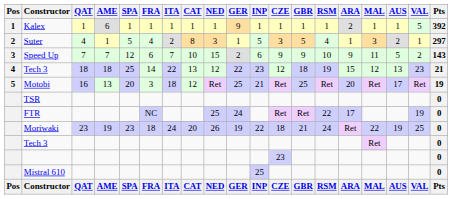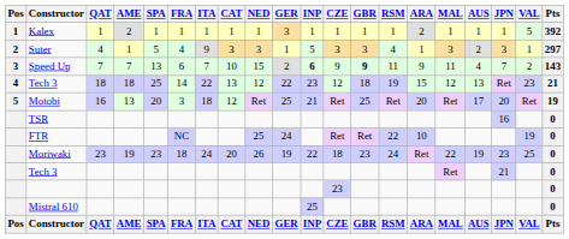 <table class="wikitable" style="font-size: 85%; text-align:center">
 <tr valign="top">
 <th valign="middle">Pos</th>
 <th valign="middle">Constructor</th>
 <th><a href='#'>QAT</a><br></th>
 <th><a href='#'>AME</a><br></th>
 <th><a href='#'>SPA</a><br></th>
 <th><a href='#'>FRA</a><br></th>
 <th><a href='#'>ITA</a><br></th>
 <th><a href='#'>CAT</a><br></th>
 <th><a href='#'>NED</a><br></th>
 <th><a href='#'>GER</a><br></th>
 <th><a href='#'>INP</a><br></th>
 <th><a href='#'>CZE</a><br></th>
 <th><a href='#'>GBR</a><br></th>
 <th><a href='#'>RSM</a><br></th>
 <th><a href='#'>ARA</a><br></th>
 <th><a href='#'>MAL</a><br></th>
 <th><a href='#'>AUS</a><br></th>
+<th><a href='#'>JPN</a><br></th>
 <th><a href='#'>VAL</a><br></th>
 <th valign="middle">Pts</th>
 </tr>
 <tr>
 <th>1</th>
 <td align="left"> <a href='#'>Kalex</a></td>
 <td style="background:#FFFFBF;">1</td>
-<td style="background:#dfdfdf;">6</td>
+<td style="background:#dfdfdf;">2</td>
 <td style="background:#FFFFBF;">1</td>
 <td style="background:#FFFFBF;">1</td>
 <td style="background:#FFFFBF;">1</td>
 <td style="background:#FFFFBF;">1</td>
 <td style="background:#FFFFBF;">1</td>
-<td style="background:#ffdf9f;">9</td>
+<td style="background:#ffdf9f;">3</td>
 <td style="background:#FFFFBF;">1</td>
 <td style="background:#FFFFBF;">1</td>
 <td style="background:#FFFFBF;">1</td>
 <td style="background:#FFFFBF;">1</td>
 <td style="background:#dfdfdf;">2</td>
+<td style="background:#FFFFBF;">1</td>
 <td style="background:#FFFFBF;">1</td>
 <td style="background:#FFFFBF;">1</td>
 <td style="background:#DFFFDF;">5</td>
 <th>392</th>
 </tr>
 <tr>
 <th>2</th>
 <td align="left"> <a href='#'>Suter</a></td>
 <td style="background:#DFFFDF;">4</td>
 <td style="background:#FFFFBF;">1</td>
 <td style="background:#DFFFDF;">5</td>
 <td style="background:#DFFFDF;">4</td>
-<td style="background:#dfdfdf;">2</td>
-<td style="background:#ffdf9f;">8</td>
+<td style="background:#dfdfdf;">9</td>
+<td style="background:#ffdf9f;">3</td>
 <td style="background:#ffdf9f;">3</td>
 <td style="background:#FFFFBF;">1</td>
 <td style="background:#DFFFDF;">5</td>
 <td style="background:#ffdf9f;">3</td>
-<td style="background:#ffdf9f;">5</td>
+<td style="background:#ffdf9f;">3</td>
 <td style="background:#DFFFDF;">4</td>
 <td style="background:#FFFFBF;">1</td>
 <td style="background:#ffdf9f;">3</td>
 <td style="background:#dfdfdf;">2</td>
+<td style="background:#ffdf9f;">3</td>
 <td style="background:#FFFFBF;">1</td>
 <th>297</th>
 </tr>
 <tr>
 <th>3</th>
 <td align="left"> <a href='#'>Speed Up</a></td>
 <td style="background:#dfffdf;">7</td>
 <td style="background:#dfffdf;">7</td>
-<td style="background:#DFFFDF;">12</td>
+<td style="background:#DFFFDF;">13</td>
 <td style="background:#DFFFDF;">6</td>
 <td style="background:#DFFFDF;">7</td>
 <td style="background:#DFFFDF;">10</td>
 <td style="background:#DFFFDF;">15</td>
 <td style="background:#dfdfdf;">2</td>
-<td style="background:#DFFFDF;">6</td>
+<td style="background:#DFFFDF;"><strong>6</strong></td>
 <td style="background:#DFFFDF;">9</td>
-<td style="background:#DFFFDF;">9</td>
-<td style="background:#DFFFDF;">10</td>
+<td style="background:#DFFFDF;"><strong>9</strong></td>
+<td style="background:#DFFFDF;">11</td>
 <td style="background:#DFFFDF;">9</td>
 <td style="background:#DFFFDF;">11</td>
-<td style="background:#DFFFDF;">5</td>
+<td style="background:#DFFFDF;">4</td>
+<td style="background:#DFFFDF;">7</td>
 <td style="background:#DFFFDF;">2</td>
 <th>143</th>
 </tr>
 <tr>
 <th>4</th>
 <td align="left"> <a href='#'>Tech 3</a></td>
 <td style="background:#cfcfff;">18</td>
 <td style="background:#cfcfff;">18</td>
 <td style="background:#cfcfff;">25</td>
 <td style="background:#DFFFDF;">14</td>
 <td style="background:#cfcfff;">22</td>
 <td style="background:#DFFFDF;">13</td>
 <td style="background:#DFFFDF;">12</td>
 <td style="background:#cfcfff;">22</td>
 <td style="background:#cfcfff;">23</td>
 <td style="background:#DFFFDF;">12</td>
 <td style="background:#cfcfff;">18</td>
 <td style="background:#cfcfff;">19</td>
 <td style="background:#DFFFDF;">15</td>
 <td style="background:#DFFFDF;">12</td>
 <td style="background:#DFFFDF;">13</td>
+<td style="background:#efcfff;">Ret</td>
 <td style="background:#cfcfff;">23</td>
 <th>21</th>
 </tr>
 <tr>
 <th>5</th>
 <td align="left"> <a href='#'>Motobi</a></td>
 <td style="background:#cfcfff;">16</td>
 <td style="background:#DFFFDF;">13</td>
 <td style="background:#cfcfff;">20</td>
 <td style="background:#DFFFDF;">3</td>
 <td style="background:#cfcfff;">18</td>
 <td style="background:#DFFFDF;">12</td>
 <td style="background:#efcfff;">Ret</td>
 <td style="background:#cfcfff;">25</td>
 <td style="background:#cfcfff;">21</td>
 <td style="background:#efcfff;">Ret</td>
 <td style="background:#cfcfff;">25</td>
 <td style="background:#efcfff;">Ret</td>
 <td style="background:#cfcfff;">20</td>
 <td style="background:#efcfff;">Ret</td>
 <td style="background:#cfcfff;">17</td>
+<td style="background:#cfcfff;">20</td>
 <td style="background:#efcfff;">Ret</td>
 <th>19</th>
 </tr>
 <tr>
 <th></th>
 <td align="left"> <a href='#'>TSR</a></td>
 <td></td>
 <td></td>
 <td></td>
 <td></td>
 <td></td>
 <td></td>
 <td></td>
 <td></td>
 <td></td>
 <td></td>
 <td></td>
 <td></td>
 <td></td>
 <td></td>
 <td></td>
+<td style="background:#cfcfff;">16</td>
 <td></td>
 <th>0</th>
 </tr>
 <tr>
 <th></th>
 <td align="left"> <a href='#'>FTR</a></td>
 <td></td>
 <td></td>
 <td></td>
 <td style="background:#cfcfff;">NC</td>
 <td></td>
 <td></td>
 <td style="background:#cfcfff;">25</td>
 <td style="background:#cfcfff;">24</td>
 <td></td>
 <td style="background:#efcfff;">Ret</td>
 <td style="background:#efcfff;">Ret</td>
 <td style="background:#cfcfff;">22</td>
-<td style="background:#cfcfff;">17</td>
+<td style="background:#cfcfff;">10</td>
+<td></td>
 <td></td>
 <td></td>
 <td style="background:#cfcfff;">19</td>
 <th>0</th>
 </tr>
 <tr>
 <th></th>
 <td align="left"> <a href='#'>Moriwaki</a></td>
 <td style="background:#cfcfff;">23</td>
 <td style="background:#cfcfff;">19</td>
 <td style="background:#cfcfff;">23</td>
 <td style="background:#cfcfff;">18</td>
 <td style="background:#cfcfff;">24</td>
 <td style="background:#cfcfff;">20</td>
 <td style="background:#cfcfff;">26</td>
 <td style="background:#cfcfff;">19</td>
 <td style="background:#cfcfff;">22</td>
 <td style="background:#cfcfff;">18</td>
-<td style="background:#cfcfff;">21</td>
+<td style="background:#cfcfff;">23</td>
 <td style="background:#cfcfff;">24</td>
 <td style="background:#efcfff;">Ret</td>
 <td style="background:#cfcfff;">22</td>
 <td style="background:#cfcfff;">19</td>
+<td style="background:#cfcfff;">23</td>
 <td style="background:#cfcfff;">25</td>
 <th>0</th>
 </tr>
 <tr>
 <th></th>
 <td align="left"> <a href='#'>Tech 3</a></td>
 <td></td>
 <td></td>
 <td></td>
 <td></td>
 <td></td>
 <td></td>
 <td></td>
 <td></td>
 <td></td>
 <td></td>
 <td></td>
 <td></td>
 <td></td>
 <td style="background:#efcfff;">Ret</td>
 <td></td>
+<td style="background:#cfcfff;">21</td>
 <td></td>
 <th>0</th>
 </tr>
 <tr>
 <th></th>
 <td align="left"></td>
 <td></td>
 <td></td>
 <td></td>
 <td></td>
 <td></td>
 <td></td>
 <td></td>
 <td></td>
 <td></td>
 <td style="background:#cfcfff;">23</td>
+<td></td>
 <td></td>
 <td></td>
 <td></td>
 <td></td>
 <td></td>
 <td></td>
 <th>0</th>
 </tr>
 <tr>
 <th></th>
 <td align="left"> <a href='#'>Mistral 610</a></td>
 <td></td>
 <td></td>
 <td></td>
 <td></td>
 <td></td>
 <td></td>
 <td></td>
 <td></td>
 <td style="background:#cfcfff;">25</td>
 <td></td>
 <td></td>
 <td></td>
 <td></td>
 <td></td>
 <td></td>
 <td></td>
+<td></td>
 <th>0</th>
 </tr>
 <tr valign="top">
 <th valign="middle">Pos</th>
 <th valign="middle">Constructor</th>
 <th><a href='#'>QAT</a><br></th>
 <th><a href='#'>AME</a><br></th>
 <th><a href='#'>SPA</a><br></th>
 <th><a href='#'>FRA</a><br></th>
 <th><a href='#'>ITA</a><br></th>
 <th><a href='#'>CAT</a><br></th>
 <th><a href='#'>NED</a><br></th>
 <th><a href='#'>GER</a><br></th>
 <th><a href='#'>INP</a><br></th>
 <th><a href='#'>CZE</a><br></th>
 <th><a href='#'>GBR</a><br></th>
 <th><a href='#'>RSM</a><br></th>
 <th><a href='#'>ARA</a><br></th>
 <th><a href='#'>MAL</a><br></th>
 <th><a href='#'>AUS</a><br></th>
+<th><a href='#'>JPN</a><br></th>
 <th><a href='#'>VAL</a><br></th>
 <th valign="middle">Pts</th>
 </tr>
 </table>
